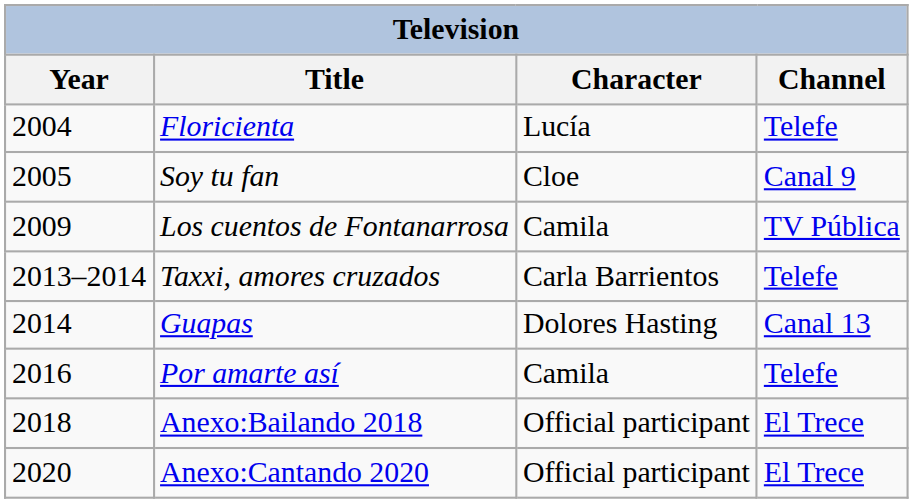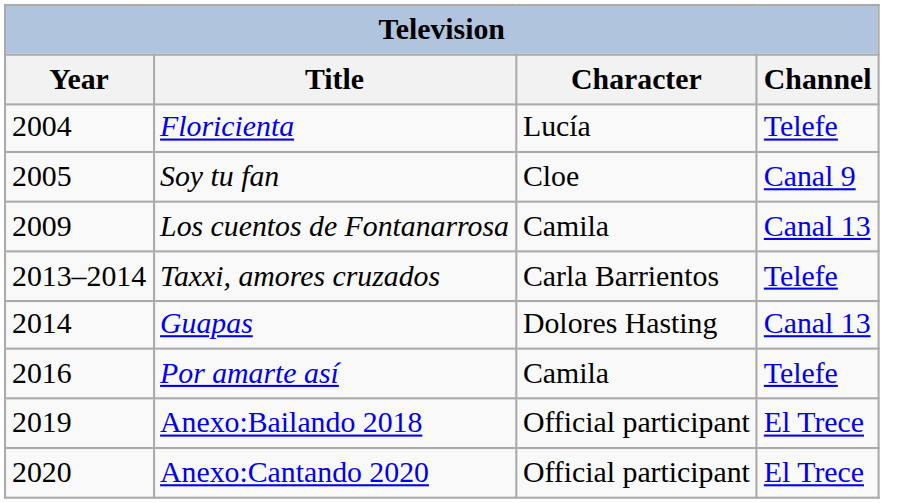 <table class="wikitable" style=" font-size: 90%;">
 <tr>
 <th colspan="5" style="background: LightSteelBlue;">Television</th>
 </tr>
 <tr>
 <th>Year</th>
 <th>Title</th>
 <th>Character</th>
 <th>Channel</th>
 </tr>
 <tr>
 <td>2004</td>
 <td><em><a href='#'>Floricienta</a></em></td>
 <td>Lucía</td>
 <td><a href='#'>Telefe</a></td>
 </tr>
 <tr>
 <td>2005</td>
 <td><em>Soy tu fan</em></td>
 <td>Cloe</td>
 <td><a href='#'>Canal 9</a></td>
 </tr>
 <tr>
 <td>2009</td>
 <td><em>Los cuentos de Fontanarrosa</em></td>
 <td>Camila</td>
-<td><a href='#'>TV Pública</a></td>
+<td><a href='#'>Canal 13</a></td>
 </tr>
 <tr>
 <td>2013–2014</td>
 <td><em>Taxxi, amores cruzados</em></td>
 <td>Carla Barrientos</td>
 <td><a href='#'>Telefe</a></td>
 </tr>
 <tr>
 <td>2014</td>
 <td><em><a href='#'>Guapas</a></em></td>
 <td>Dolores Hasting</td>
 <td><a href='#'>Canal 13</a></td>
 </tr>
 <tr>
 <td>2016</td>
 <td><em><a href='#'>Por amarte así</a></em></td>
 <td>Camila</td>
 <td><a href='#'>Telefe</a></td>
 </tr>
 <tr>
-<td>2018</td>
+<td>2019</td>
 <td><a href='#'>Anexo:Bailando 2018</a></td>
 <td>Official participant</td>
 <td><a href='#'>El Trece</a></td>
 </tr>
 <tr>
 <td>2020</td>
 <td><a href='#'>Anexo:Cantando 2020</a></td>
 <td>Official participant</td>
 <td><a href='#'>El Trece</a></td>
 </tr>
 </table>
